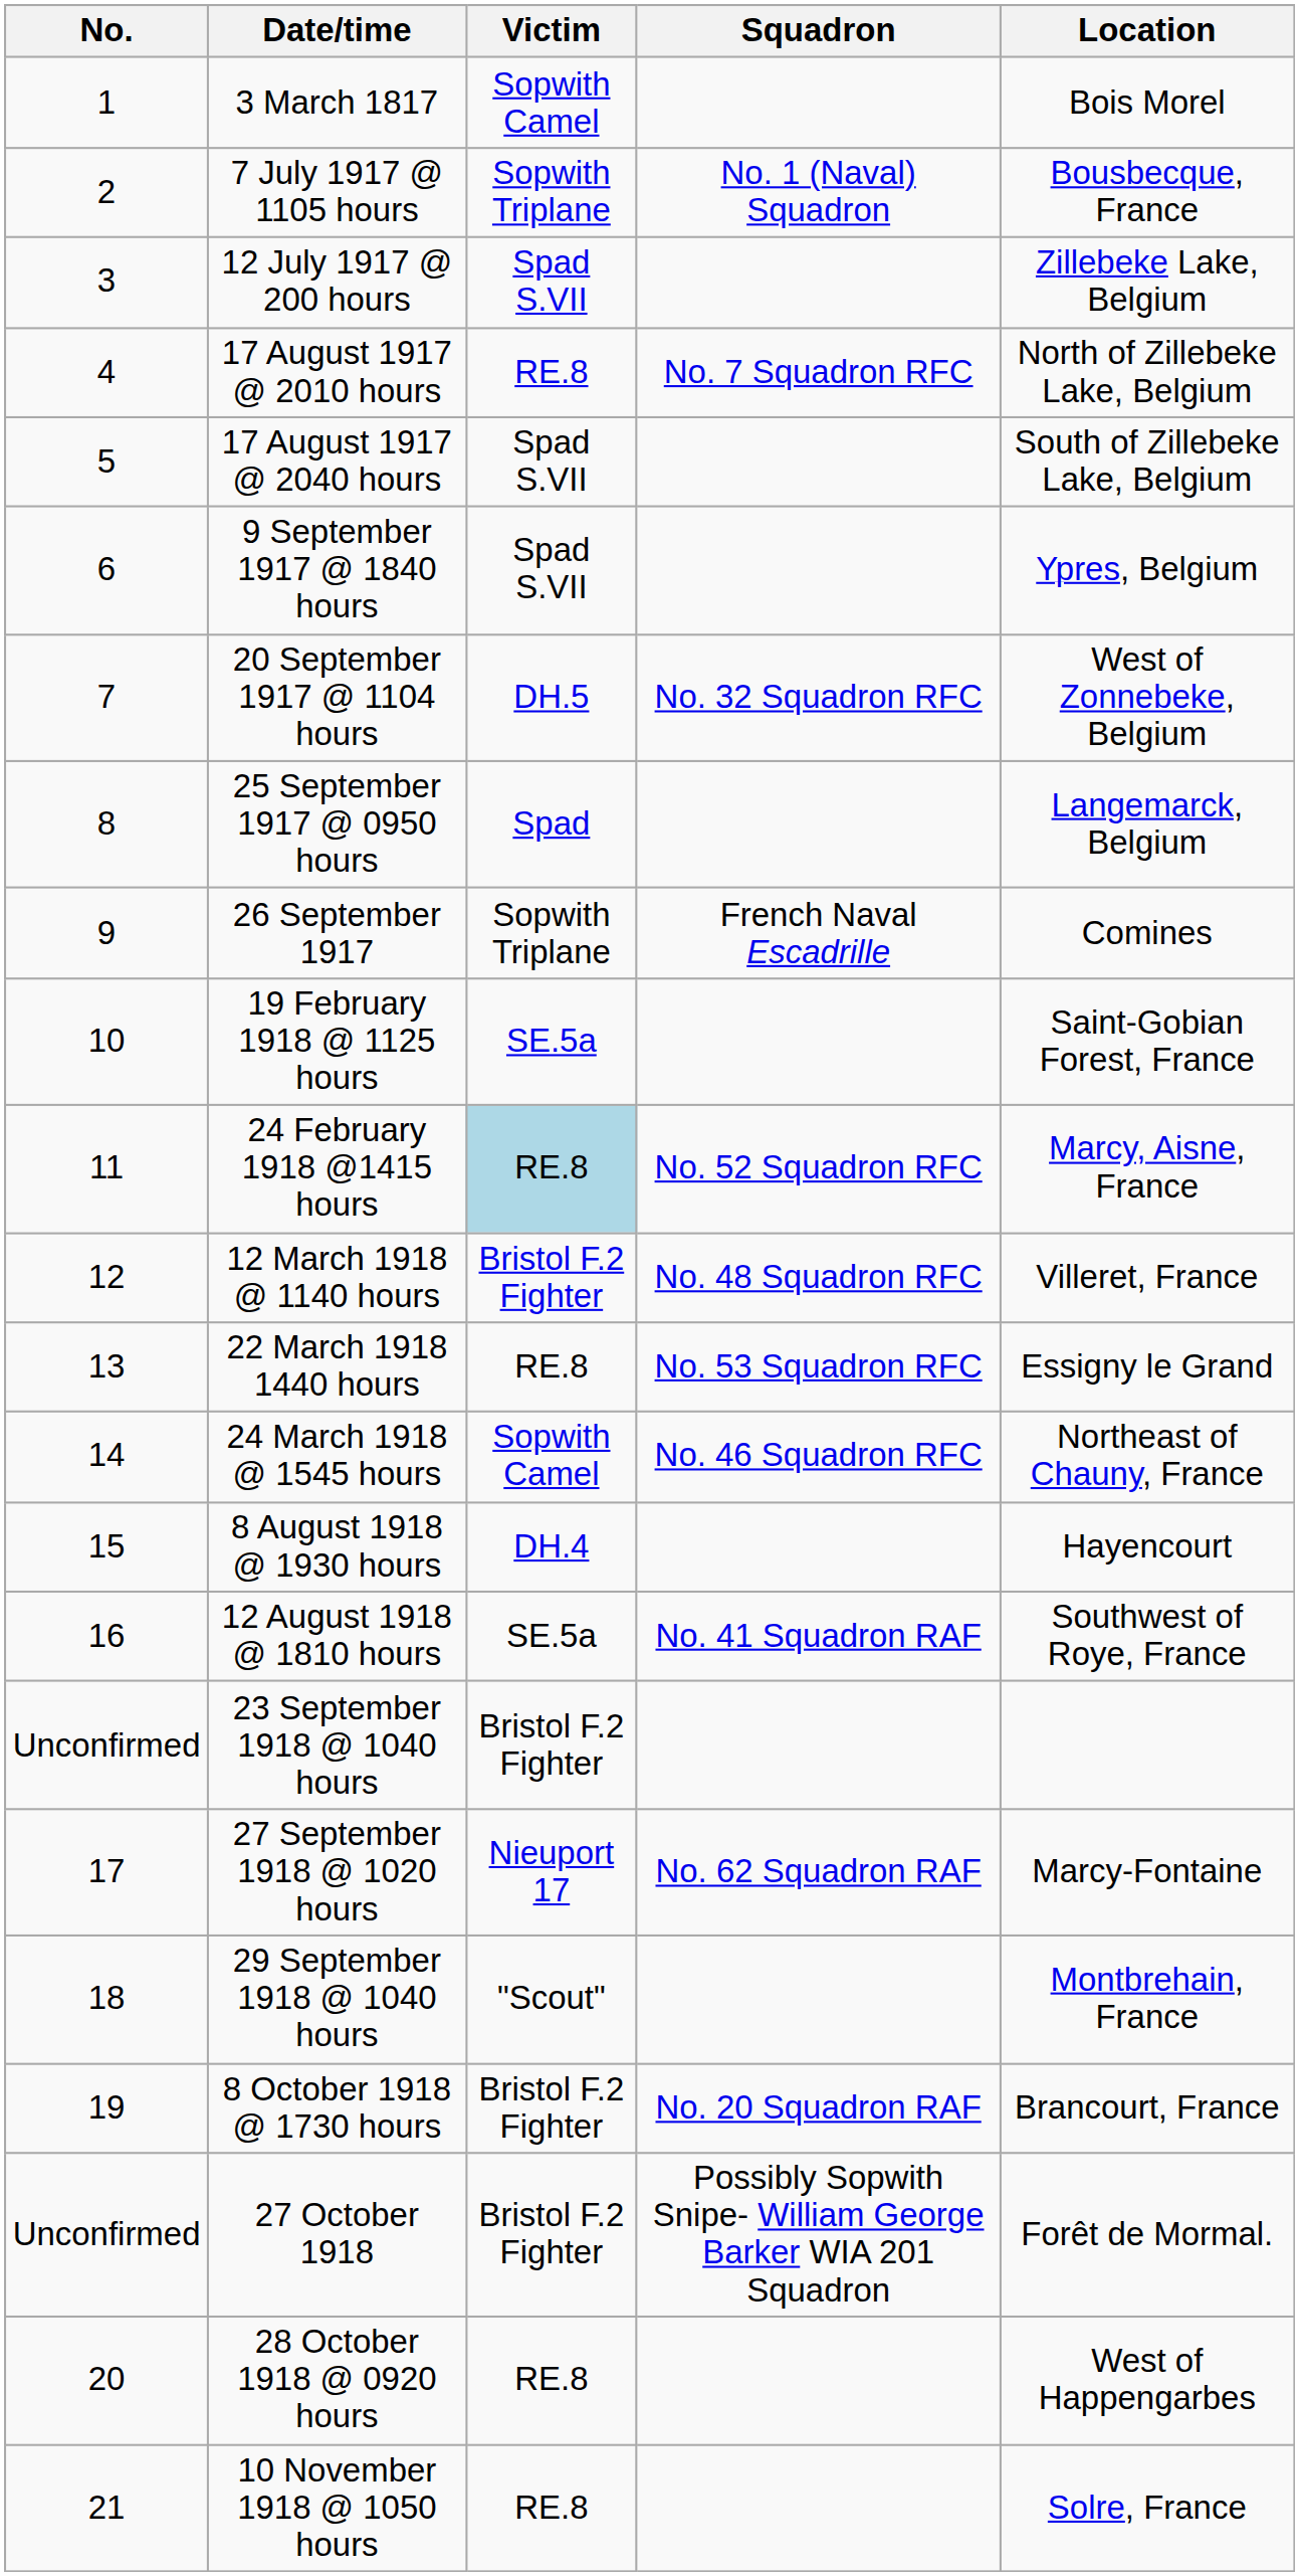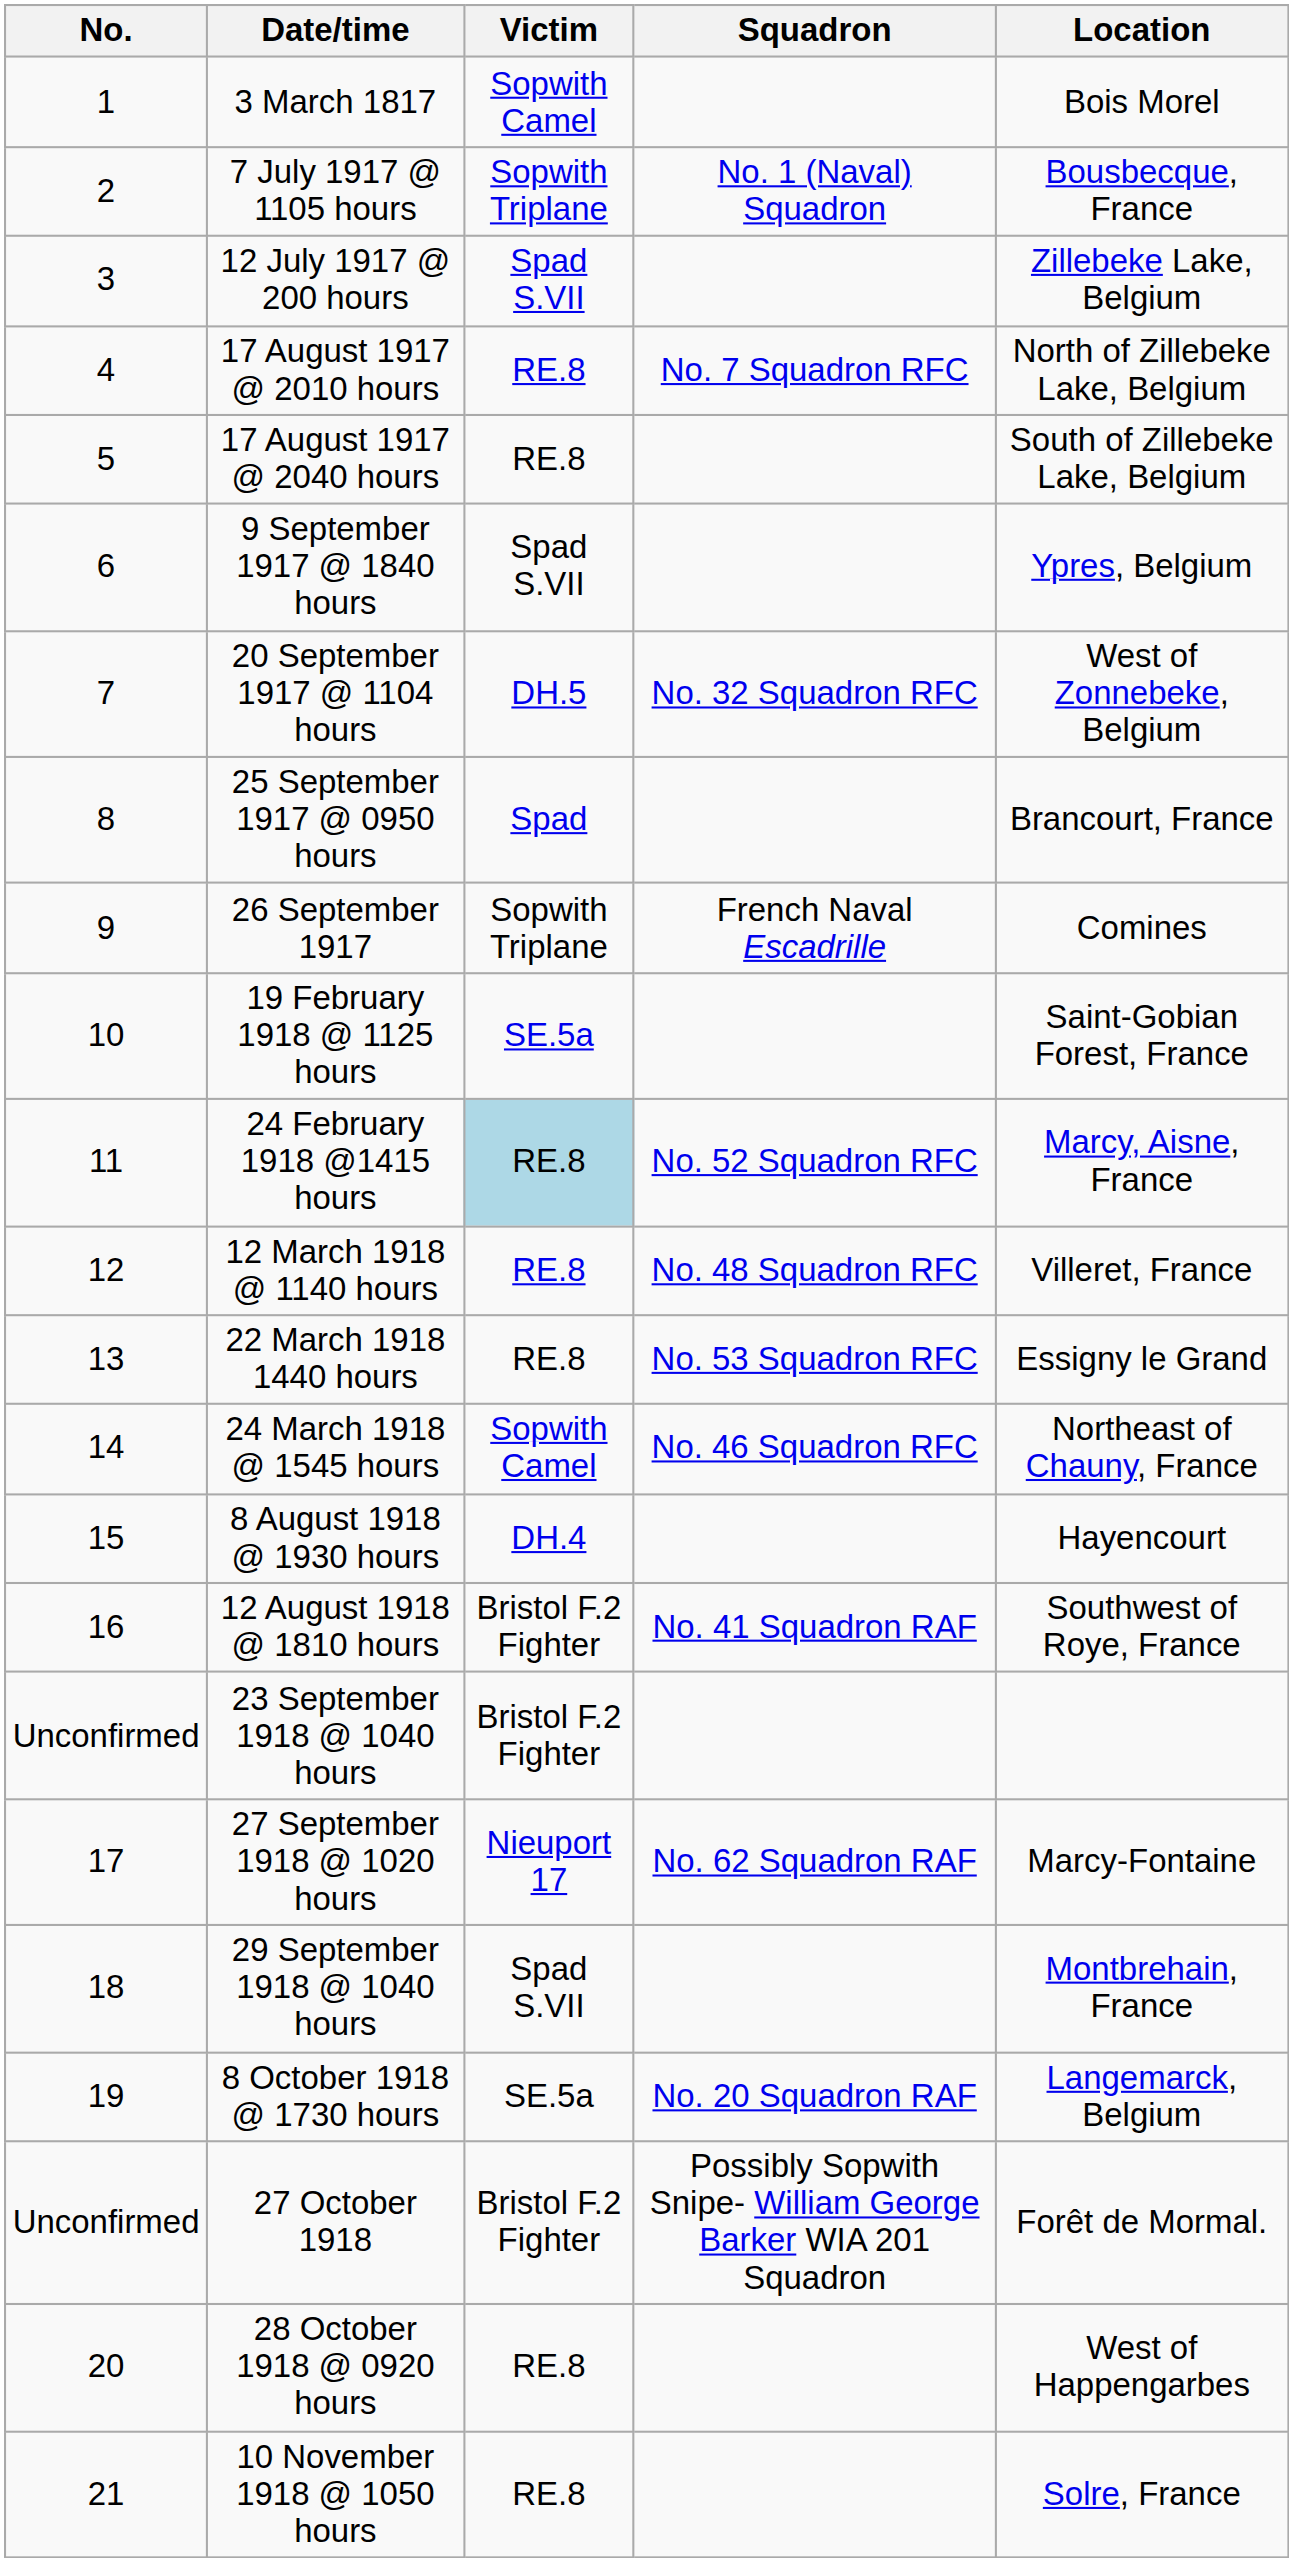 <table class="wikitable" border="1" style="margin: 1em auto 1em auto">
 <tr>
 <th>No.</th>
 <th>Date/time</th>
 <th>Victim</th>
 <th>Squadron</th>
 <th>Location</th>
 </tr>
 <tr>
 <td align="center">1</td>
 <td align="center">3 March 1817</td>
 <td align="center"><a href='#'>Sopwith Camel</a></td>
 <td align="center"></td>
 <td align="center">Bois Morel</td>
 </tr>
 <tr>
 <td align="center">2</td>
 <td align="center">7 July 1917 @ 1105 hours</td>
 <td align="center"><a href='#'>Sopwith Triplane</a></td>
 <td align="center"><a href='#'>No. 1 (Naval) Squadron</a></td>
 <td align="center"><a href='#'>Bousbecque</a>, France</td>
 </tr>
 <tr>
 <td align="center">3</td>
 <td align="center">12 July 1917 @ 200 hours</td>
 <td align="center"><a href='#'>Spad S.VII</a></td>
 <td align="center"></td>
 <td align="center"><a href='#'>Zillebeke</a> Lake, Belgium</td>
 </tr>
 <tr>
 <td align="center">4</td>
 <td align="center">17 August 1917 @ 2010 hours</td>
 <td align="center"><a href='#'>RE.8</a></td>
 <td align="center"><a href='#'>No. 7 Squadron RFC</a></td>
 <td align="center">North of Zillebeke Lake, Belgium</td>
 </tr>
 <tr>
 <td align="center">5</td>
 <td align="center">17 August 1917 @ 2040 hours</td>
-<td align="center">Spad S.VII</td>
+<td align="center">RE.8</td>
 <td align="center"></td>
 <td align="center">South of Zillebeke Lake, Belgium</td>
 </tr>
 <tr>
 <td align="center">6</td>
 <td align="center">9 September 1917 @ 1840 hours</td>
 <td align="center">Spad S.VII</td>
 <td align="center"></td>
 <td align="center"><a href='#'>Ypres</a>, Belgium</td>
 </tr>
 <tr>
 <td align="center">7</td>
 <td align="center">20 September 1917 @ 1104 hours</td>
 <td align="center"><a href='#'>DH.5</a></td>
 <td align="center"><a href='#'>No. 32 Squadron RFC</a></td>
 <td align="center">West of <a href='#'>Zonnebeke</a>, Belgium</td>
 </tr>
 <tr>
 <td align="center">8</td>
 <td align="center">25 September 1917 @ 0950 hours</td>
 <td align="center"><a href='#'>Spad</a></td>
 <td align="center"></td>
-<td align="center"><a href='#'>Langemarck</a>, Belgium</td>
+<td align="center">Brancourt, France</td>
 </tr>
 <tr>
 <td align="center">9</td>
 <td align="center">26 September 1917</td>
 <td align="center">Sopwith Triplane</td>
 <td align="center">French Naval <em><a href='#'>Escadrille</a></em></td>
 <td align="center">Comines</td>
 </tr>
 <tr>
 <td align="center">10</td>
 <td align="center">19 February 1918 @ 1125 hours</td>
 <td align="center"><a href='#'>SE.5a</a></td>
 <td align="center"></td>
 <td align="center">Saint-Gobian Forest, France</td>
 </tr>
 <tr>
 <td align="center">11</td>
 <td align="center">24 February 1918 @1415 hours</td>
 <td align="center" style="background: lightblue;">RE.8</td>
 <td align="center"><a href='#'>No. 52 Squadron RFC</a></td>
 <td align="center"><a href='#'>Marcy, Aisne</a>, France</td>
 </tr>
 <tr>
 <td align="center">12</td>
 <td align="center">12 March 1918 @ 1140 hours</td>
-<td align="center"><a href='#'>Bristol F.2 Fighter</a></td>
+<td align="center"><a href='#'>RE.8</a></td>
 <td align="center"><a href='#'>No. 48 Squadron RFC</a></td>
 <td align="center">Villeret, France</td>
 </tr>
 <tr>
 <td align="center">13</td>
 <td align="center">22 March 1918 1440 hours</td>
 <td align="center">RE.8</td>
 <td align="center"><a href='#'>No. 53 Squadron RFC</a></td>
 <td align="center">Essigny le Grand</td>
 </tr>
 <tr>
 <td align="center">14</td>
 <td align="center">24 March 1918 @ 1545 hours</td>
 <td align="center"><a href='#'>Sopwith Camel</a></td>
 <td align="center"><a href='#'>No. 46 Squadron RFC</a></td>
 <td align="center">Northeast of <a href='#'>Chauny</a>, France</td>
 </tr>
 <tr>
 <td align="center">15</td>
 <td align="center">8 August 1918 @ 1930 hours</td>
 <td align="center"><a href='#'>DH.4</a></td>
 <td align="center"></td>
 <td align="center">Hayencourt</td>
 </tr>
 <tr>
 <td align="center">16</td>
 <td align="center">12 August 1918 @ 1810 hours</td>
-<td align="center">SE.5a</td>
+<td align="center">Bristol F.2 Fighter</td>
 <td align="center"><a href='#'>No. 41 Squadron RAF</a></td>
 <td align="center">Southwest of Roye, France</td>
 </tr>
 <tr>
 <td align="center">Unconfirmed</td>
 <td align="center">23 September 1918 @ 1040 hours</td>
 <td align="center">Bristol F.2 Fighter</td>
 <td align="center"></td>
 <td align="center"></td>
 </tr>
 <tr>
 <td align="center">17</td>
 <td align="center">27 September 1918 @ 1020 hours</td>
 <td align="center"><a href='#'>Nieuport 17</a></td>
 <td align="center"><a href='#'>No. 62 Squadron RAF</a></td>
 <td align="center">Marcy-Fontaine</td>
 </tr>
 <tr>
 <td align="center">18</td>
 <td align="center">29 September 1918 @ 1040 hours</td>
-<td align="center">"Scout"</td>
+<td align="center">Spad S.VII</td>
 <td align="center"></td>
 <td align="center"><a href='#'>Montbrehain</a>, France</td>
 </tr>
 <tr>
 <td align="center">19</td>
 <td align="center">8 October 1918 @ 1730 hours</td>
-<td align="center">Bristol F.2 Fighter</td>
+<td align="center">SE.5a</td>
 <td align="center"><a href='#'>No. 20 Squadron RAF</a></td>
-<td align="center">Brancourt, France</td>
+<td align="center"><a href='#'>Langemarck</a>, Belgium</td>
 </tr>
 <tr>
 <td align="center">Unconfirmed</td>
 <td align="center">27 October 1918</td>
 <td align="center">Bristol F.2 Fighter</td>
 <td align="center">Possibly Sopwith Snipe- <a href='#'>William George Barker</a> WIA 201 Squadron</td>
 <td align="center">Forêt de Mormal.</td>
 </tr>
 <tr>
 <td align="center">20</td>
 <td align="center">28 October 1918 @ 0920 hours</td>
 <td align="center">RE.8</td>
 <td align="center"></td>
 <td align="center">West of Happengarbes</td>
 </tr>
 <tr>
 <td align="center">21</td>
 <td align="center">10 November 1918 @ 1050 hours</td>
 <td align="center">RE.8</td>
 <td align="center"></td>
 <td align="center"><a href='#'>Solre</a>, France</td>
 </tr>
 </table>
